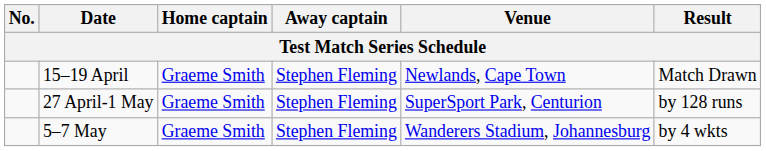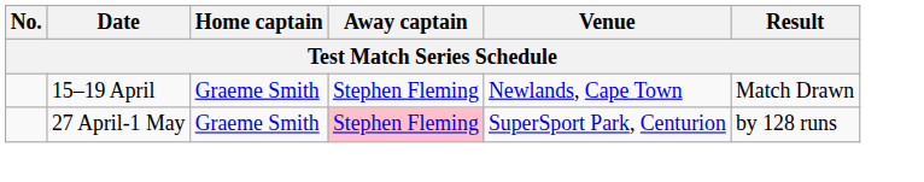 <table class="wikitable">
 <tr style="background:#efefef;">
 <th>No.</th>
 <th>Date</th>
 <th>Home captain</th>
 <th>Away captain</th>
 <th>Venue</th>
 <th>Result</th>
 </tr>
 <tr>
 <th colspan="6">Test Match Series Schedule</th>
 </tr>
 <tr>
 <td></td>
 <td>15–19 April</td>
 <td><a href='#'>Graeme Smith</a></td>
 <td><a href='#'>Stephen Fleming</a></td>
 <td><a href='#'>Newlands</a>, <a href='#'>Cape Town</a></td>
 <td>Match Drawn</td>
 </tr>
 <tr>
 <td></td>
 <td>27 April-1 May</td>
 <td><a href='#'>Graeme Smith</a></td>
-<td><a href='#'>Stephen Fleming</a></td>
+<td style="background: pink;"><a href='#'>Stephen Fleming</a></td>
 <td><a href='#'>SuperSport Park</a>, <a href='#'>Centurion</a></td>
 <td> by 128 runs</td>
 </tr>
-<tr>
-<td></td>
-<td>5–7 May</td>
-<td><a href='#'>Graeme Smith</a></td>
-<td><a href='#'>Stephen Fleming</a></td>
-<td><a href='#'>Wanderers Stadium</a>, <a href='#'>Johannesburg</a></td>
-<td> by 4 wkts</td>
-</tr>
 </table>
